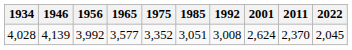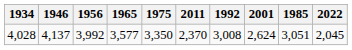 <table class="wikitable">
 <tr>
 <th>1934</th>
 <th>1946</th>
 <th>1956</th>
 <th>1965</th>
 <th>1975</th>
-<th>1985</th>
+<th>2011</th>
 <th>1992</th>
 <th>2001</th>
-<th>2011</th>
+<th>1985</th>
 <th>2022</th>
 </tr>
 <tr>
 <td>4,028</td>
-<td>4,139</td>
+<td>4,137</td>
 <td>3,992</td>
 <td>3,577</td>
-<td>3,352</td>
-<td>3,051</td>
+<td>3,350</td>
+<td>2,370</td>
 <td>3,008</td>
 <td>2,624</td>
-<td>2,370</td>
+<td>3,051</td>
 <td>2,045</td>
 </tr>
 </table>
